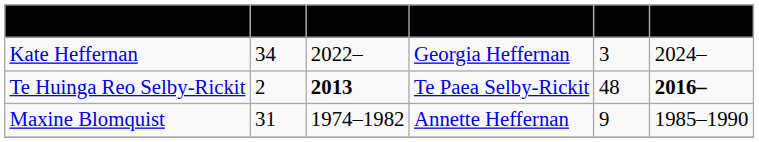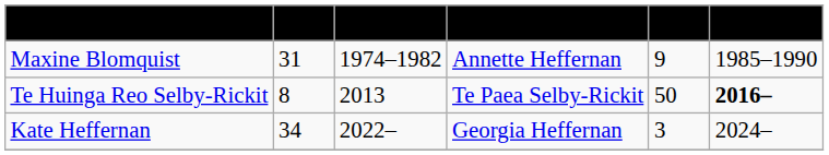 <table class="wikitable collapsible" border="1">
 <tr>
 <th style="background:black;"><span>Sister 1</span></th>
 <th style="background:black;"><span>Apps</span></th>
 <th style="background:black;"><span>Years</span></th>
 <th style="background:black;"><span>Sister 2</span></th>
 <th style="background:black;"><span>Apps</span></th>
 <th style="background:black;"><span>Years</span></th>
 </tr>
 <tr>
+<td><a href='#'>Maxine Blomquist</a></td>
+<td>31</td>
+<td>1974–1982</td>
+<td><a href='#'>Annette Heffernan</a></td>
+<td>9</td>
+<td>1985–1990</td>
+</tr>
+<tr>
+<td><a href='#'>Te Huinga Reo Selby-Rickit</a></td>
+<td>8</td>
+<td>2013</td>
+<td><a href='#'>Te Paea Selby-Rickit</a></td>
+<td>50</td>
+<td><strong>2016–</strong></td>
+</tr>
+<tr>
 <td><a href='#'>Kate Heffernan</a></td>
 <td>34</td>
 <td>2022–</td>
 <td><a href='#'>Georgia Heffernan</a></td>
 <td>3</td>
 <td>2024–</td>
 </tr>
 <tr>
-<td><a href='#'>Te Huinga Reo Selby-Rickit</a></td>
-<td>2</td>
-<td><strong>2013</strong></td>
-<td><a href='#'>Te Paea Selby-Rickit</a></td>
-<td>48</td>
-<td><strong>2016–</strong></td>
-</tr>
-<tr>
-<td><a href='#'>Maxine Blomquist</a></td>
-<td>31</td>
-<td>1974–1982</td>
-<td><a href='#'>Annette Heffernan</a></td>
-<td>9</td>
-<td>1985–1990</td>
-</tr>
-<tr>
 </tr>
 </table>
